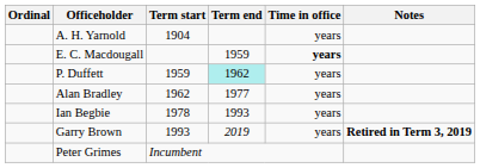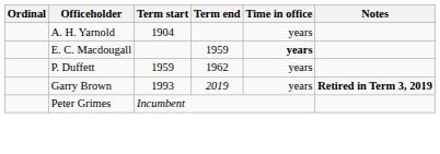 <table class="wikitable sortable">
 <tr>
 <th>Ordinal</th>
 <th>Officeholder</th>
 <th>Term start</th>
 <th>Term end</th>
 <th>Time in office</th>
 <th>Notes</th>
 </tr>
 <tr>
 <td align=center></td>
 <td>A. H. Yarnold</td>
 <td align=center>1904</td>
 <td align=center></td>
 <td align=right> years</td>
 <td></td>
 </tr>
 <tr>
 <td align=center></td>
 <td>E. C. Macdougall</td>
 <td align=center></td>
 <td align=center>1959</td>
 <td align=right><strong> years</strong></td>
 <td></td>
 </tr>
 <tr>
 <td align=center></td>
 <td>P. Duffett</td>
 <td align=center>1959</td>
-<td align=center style="background: paleturquoise;">1962</td>
-<td align=right> years</td>
-<td></td>
-</tr>
-<tr>
-<td align=center></td>
-<td>Alan Bradley</td>
 <td align=center>1962</td>
-<td align=center>1977</td>
-<td align=right> years</td>
-<td></td>
-</tr>
-<tr>
-<td align=center></td>
-<td>Ian Begbie</td>
-<td align=center>1978</td>
-<td align=center>1993</td>
 <td align=right> years</td>
 <td></td>
 </tr>
 <tr>
 <td align=center></td>
 <td>Garry Brown </td>
 <td align=center>1993</td>
 <td align=center><em>2019</em></td>
 <td align=right> years</td>
 <td><strong>Retired in Term 3, 2019</strong></td>
 </tr>
 <tr>
 <td align=center></td>
 <td>Peter Grimes</td>
 <td colspan=3><em>Incumbent</em></td>
 <td></td>
 </tr>
 </table>
